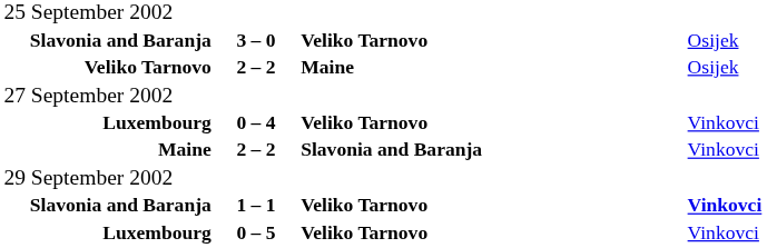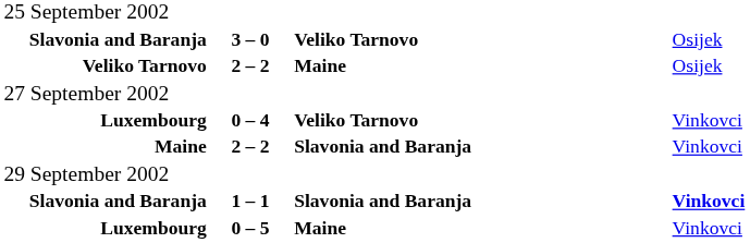 <table width=100% cellspacing=1>
 <tr>
 <th width=25%></th>
 <th width=10%></th>
 <th></th>
 </tr>
 <tr>
 <td>25 September 2002</td>
 </tr>
 <tr style=font-size:90%>
 <td align=right><strong>Slavonia and Baranja</strong></td>
 <td align=center><strong>3 – 0</strong></td>
 <td><strong>Veliko Tarnovo</strong></td>
 <td><a href='#'>Osijek</a></td>
 </tr>
 <tr style=font-size:90%>
 <td align=right><strong>Veliko Tarnovo</strong></td>
 <td align=center><strong>2 – 2</strong></td>
 <td><strong>Maine</strong></td>
 <td><a href='#'>Osijek</a></td>
 </tr>
 <tr>
 <td>27 September 2002</td>
 </tr>
 <tr style=font-size:90%>
 <td align=right><strong>Luxembourg</strong></td>
 <td align=center><strong>0 – 4</strong></td>
 <td><strong>Veliko Tarnovo</strong></td>
 <td><a href='#'>Vinkovci</a></td>
 </tr>
 <tr style=font-size:90%>
 <td align=right><strong>Maine</strong></td>
 <td align=center><strong>2 – 2</strong></td>
 <td><strong>Slavonia and Baranja</strong></td>
 <td><a href='#'>Vinkovci</a></td>
 </tr>
 <tr>
 <td>29 September 2002</td>
 </tr>
 <tr style=font-size:90%>
 <td align=right><strong>Slavonia and Baranja</strong></td>
 <td align=center><strong>1 – 1</strong></td>
-<td><strong>Veliko Tarnovo</strong></td>
+<td><strong>Slavonia and Baranja</strong></td>
 <td><strong><a href='#'>Vinkovci</a></strong></td>
 </tr>
 <tr style=font-size:90%>
 <td align=right><strong>Luxembourg</strong></td>
 <td align=center><strong>0 – 5</strong></td>
-<td><strong>Veliko Tarnovo</strong></td>
+<td><strong>Maine</strong></td>
 <td><a href='#'>Vinkovci</a></td>
 </tr>
 </table>
